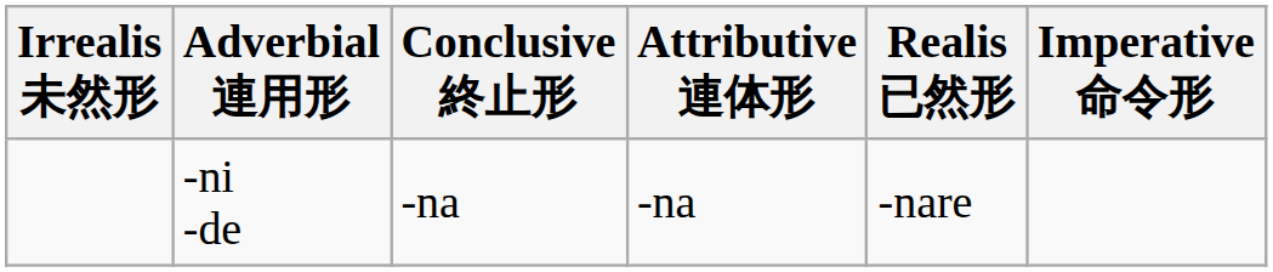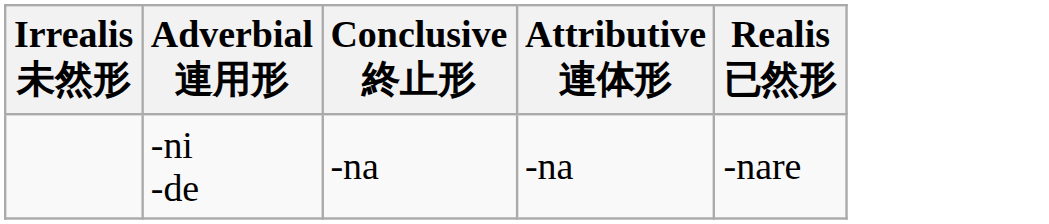 <table class="wikitable">
 <tr>
 <th>Irrealis<br>未然形</th>
 <th>Adverbial<br>連用形</th>
 <th>Conclusive<br>終止形</th>
 <th>Attributive<br>連体形</th>
 <th>Realis<br>已然形</th>
-<th>Imperative<br>命令形</th>
 </tr>
 <tr>
 <td> </td>
 <td>-ni<br>-de</td>
 <td>-na</td>
 <td>-na</td>
 <td>-nare</td>
-<td> </td>
 </tr>
 </table>
